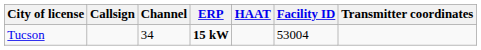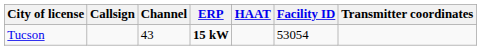 <table class="wikitable">
 <tr>
 <th>City of license</th>
 <th>Callsign</th>
 <th>Channel</th>
 <th><a href='#'>ERP</a></th>
 <th><a href='#'>HAAT</a></th>
 <th><a href='#'>Facility ID</a></th>
 <th>Transmitter coordinates</th>
 </tr>
 <tr>
 <td><a href='#'>Tucson</a></td>
 <td><strong></strong></td>
-<td>34</td>
+<td>43</td>
 <td><strong>15 kW</strong></td>
 <td></td>
-<td>53004</td>
+<td>53054</td>
 <td></td>
 </tr>
 </table>
